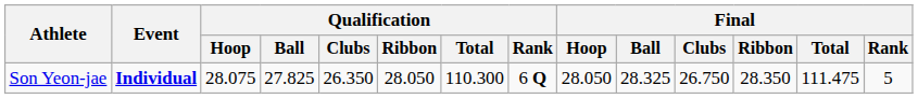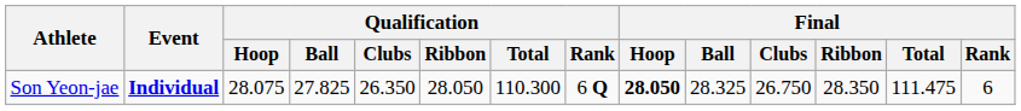 <table class=wikitable style="font-size:90%">
 <tr>
 <th rowspan=2>Athlete</th>
 <th rowspan=2>Event</th>
 <th colspan=6>Qualification</th>
 <th colspan=6>Final</th>
 </tr>
 <tr style="font-size:95%">
 <th>Hoop</th>
 <th>Ball</th>
 <th>Clubs</th>
 <th>Ribbon</th>
 <th>Total</th>
 <th>Rank</th>
 <th>Hoop</th>
 <th>Ball</th>
 <th>Clubs</th>
 <th>Ribbon</th>
 <th>Total</th>
 <th>Rank</th>
 </tr>
 <tr align=center>
 <td align=left><a href='#'>Son Yeon-jae</a></td>
 <td align=left><strong><a href='#'>Individual</a></strong></td>
 <td>28.075</td>
 <td>27.825</td>
 <td>26.350</td>
 <td>28.050</td>
 <td>110.300</td>
 <td>6 <strong>Q</strong></td>
-<td>28.050</td>
+<td><strong>28.050</strong></td>
 <td>28.325</td>
 <td>26.750</td>
 <td>28.350</td>
 <td>111.475</td>
-<td>5</td>
+<td>6</td>
 </tr>
 </table>
